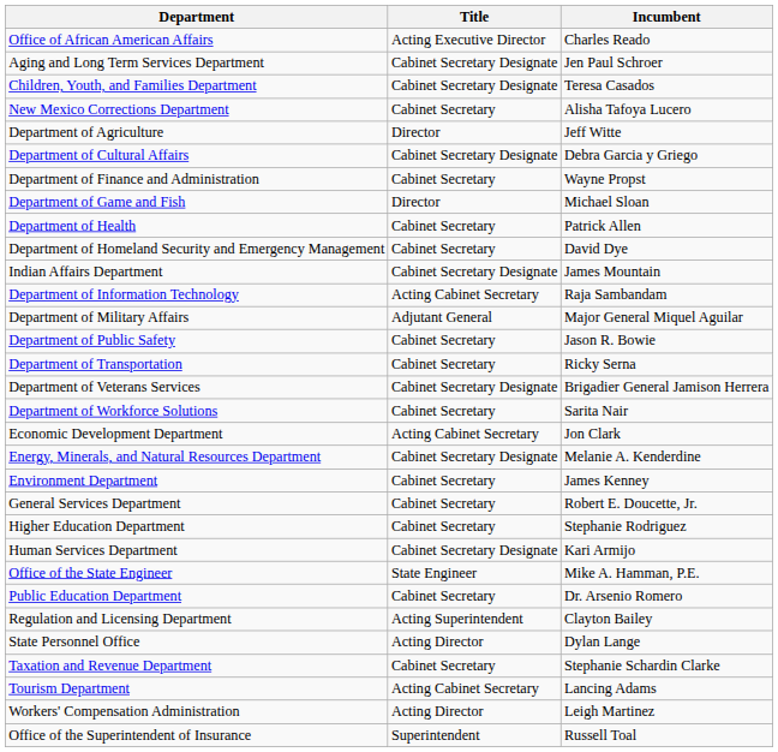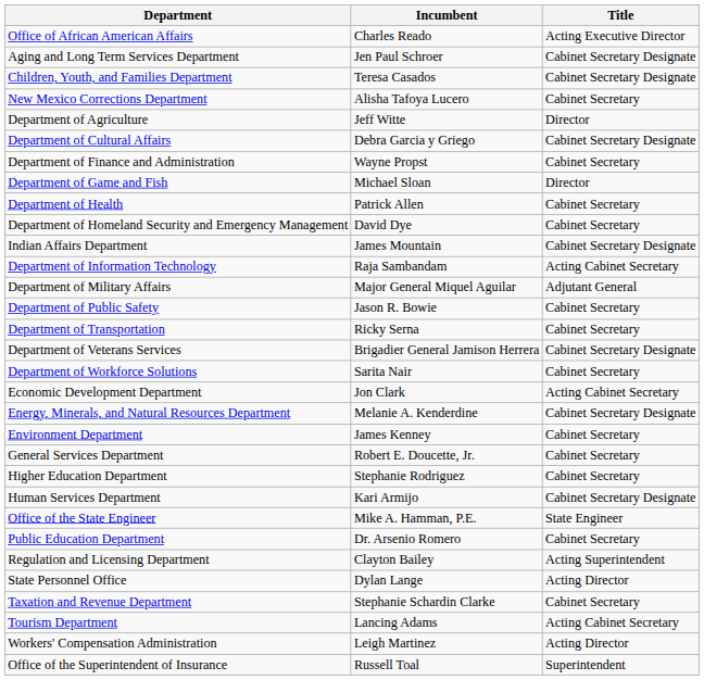 <table class=wikitable>
 <tr>
 <th>Department</th>
+<th>Incumbent</th>
 <th>Title</th>
-<th>Incumbent</th>
 </tr>
 <tr>
 <td><a href='#'>Office of African American Affairs</a></td>
+<td>Charles Reado</td>
 <td>Acting Executive Director</td>
-<td>Charles Reado</td>
 </tr>
 <tr>
 <td>Aging and Long Term Services Department</td>
+<td>Jen Paul Schroer</td>
 <td>Cabinet Secretary Designate</td>
-<td>Jen Paul Schroer</td>
 </tr>
 <tr>
 <td><a href='#'>Children, Youth, and Families Department</a></td>
+<td>Teresa Casados</td>
 <td>Cabinet Secretary Designate</td>
-<td>Teresa Casados</td>
 </tr>
 <tr>
 <td><a href='#'>New Mexico Corrections Department</a></td>
+<td>Alisha Tafoya Lucero</td>
 <td>Cabinet Secretary</td>
-<td>Alisha Tafoya Lucero</td>
 </tr>
 <tr>
 <td>Department of Agriculture</td>
+<td>Jeff Witte</td>
 <td>Director</td>
-<td>Jeff Witte</td>
 </tr>
 <tr>
 <td><a href='#'>Department of Cultural Affairs</a></td>
+<td>Debra Garcia y Griego</td>
 <td>Cabinet Secretary Designate</td>
-<td>Debra Garcia y Griego</td>
 </tr>
 <tr>
 <td>Department of Finance and Administration</td>
+<td>Wayne Propst</td>
 <td>Cabinet Secretary</td>
-<td>Wayne Propst</td>
 </tr>
 <tr>
 <td><a href='#'>Department of Game and Fish</a></td>
+<td>Michael Sloan</td>
 <td>Director</td>
-<td>Michael Sloan</td>
 </tr>
 <tr>
 <td><a href='#'>Department of Health</a></td>
+<td>Patrick Allen</td>
 <td>Cabinet Secretary</td>
-<td>Patrick Allen</td>
 </tr>
 <tr>
 <td>Department of Homeland Security and Emergency Management</td>
+<td>David Dye</td>
 <td>Cabinet Secretary</td>
-<td>David Dye</td>
 </tr>
 <tr>
 <td>Indian Affairs Department</td>
+<td>James Mountain</td>
 <td>Cabinet Secretary Designate</td>
-<td>James Mountain</td>
 </tr>
 <tr>
 <td><a href='#'>Department of Information Technology</a></td>
+<td>Raja Sambandam</td>
 <td>Acting Cabinet Secretary</td>
-<td>Raja Sambandam</td>
 </tr>
 <tr>
 <td>Department of Military Affairs</td>
+<td>Major General Miquel Aguilar</td>
 <td>Adjutant General</td>
-<td>Major General Miquel Aguilar</td>
 </tr>
 <tr>
 <td><a href='#'>Department of Public Safety</a></td>
+<td>Jason R. Bowie</td>
 <td>Cabinet Secretary</td>
-<td>Jason R. Bowie</td>
 </tr>
 <tr>
 <td><a href='#'>Department of Transportation</a></td>
+<td>Ricky Serna</td>
 <td>Cabinet Secretary</td>
-<td>Ricky Serna</td>
 </tr>
 <tr>
 <td>Department of Veterans Services</td>
+<td>Brigadier General Jamison Herrera</td>
 <td>Cabinet Secretary Designate</td>
-<td>Brigadier General Jamison Herrera</td>
 </tr>
 <tr>
 <td><a href='#'>Department of Workforce Solutions</a></td>
+<td>Sarita Nair</td>
 <td>Cabinet Secretary</td>
-<td>Sarita Nair</td>
 </tr>
 <tr>
 <td>Economic Development Department</td>
+<td>Jon Clark</td>
 <td>Acting Cabinet Secretary</td>
-<td>Jon Clark</td>
 </tr>
 <tr>
 <td><a href='#'>Energy, Minerals, and Natural Resources Department</a></td>
+<td>Melanie A. Kenderdine</td>
 <td>Cabinet Secretary Designate</td>
-<td>Melanie A. Kenderdine</td>
 </tr>
 <tr>
 <td><a href='#'>Environment Department</a></td>
+<td>James Kenney</td>
 <td>Cabinet Secretary</td>
-<td>James Kenney</td>
 </tr>
 <tr>
 <td>General Services Department</td>
+<td>Robert E. Doucette, Jr.</td>
 <td>Cabinet Secretary</td>
-<td>Robert E. Doucette, Jr.</td>
 </tr>
 <tr>
 <td>Higher Education Department</td>
+<td>Stephanie Rodriguez</td>
 <td>Cabinet Secretary</td>
-<td>Stephanie Rodriguez</td>
 </tr>
 <tr>
 <td>Human Services Department</td>
+<td>Kari Armijo</td>
 <td>Cabinet Secretary Designate</td>
-<td>Kari Armijo</td>
 </tr>
 <tr>
 <td><a href='#'>Office of the State Engineer</a></td>
+<td>Mike A. Hamman, P.E.</td>
 <td>State Engineer</td>
-<td>Mike A. Hamman, P.E.</td>
 </tr>
 <tr>
 <td><a href='#'>Public Education Department</a></td>
+<td>Dr. Arsenio Romero</td>
 <td>Cabinet Secretary</td>
-<td>Dr. Arsenio Romero</td>
 </tr>
 <tr>
 <td>Regulation and Licensing Department</td>
+<td>Clayton Bailey</td>
 <td>Acting Superintendent</td>
-<td>Clayton Bailey</td>
 </tr>
 <tr>
 <td>State Personnel Office</td>
+<td>Dylan Lange</td>
 <td>Acting Director</td>
-<td>Dylan Lange</td>
 </tr>
 <tr>
 <td><a href='#'>Taxation and Revenue Department</a></td>
+<td>Stephanie Schardin Clarke</td>
 <td>Cabinet Secretary</td>
-<td>Stephanie Schardin Clarke</td>
 </tr>
 <tr>
 <td><a href='#'>Tourism Department</a></td>
+<td>Lancing Adams</td>
 <td>Acting Cabinet Secretary</td>
-<td>Lancing Adams</td>
 </tr>
 <tr>
 <td>Workers' Compensation Administration</td>
+<td>Leigh Martinez</td>
 <td>Acting Director</td>
-<td>Leigh Martinez</td>
 </tr>
 <tr>
 <td>Office of the Superintendent of Insurance</td>
+<td>Russell Toal</td>
 <td>Superintendent</td>
-<td>Russell Toal</td>
 </tr>
 </table>
